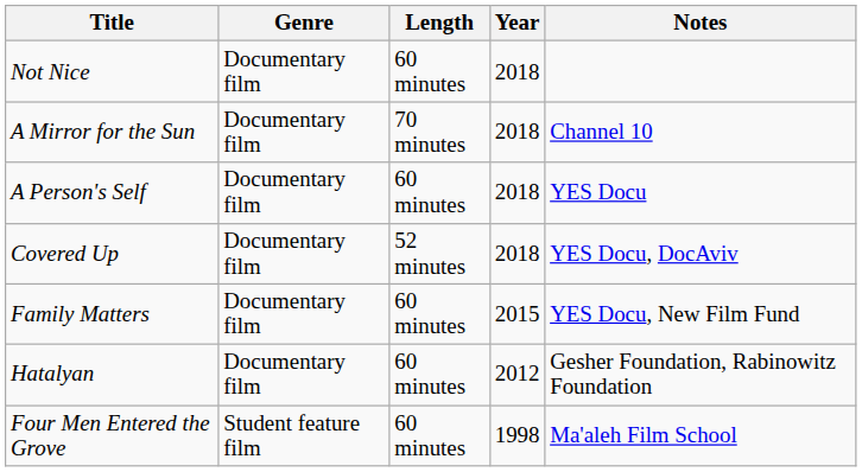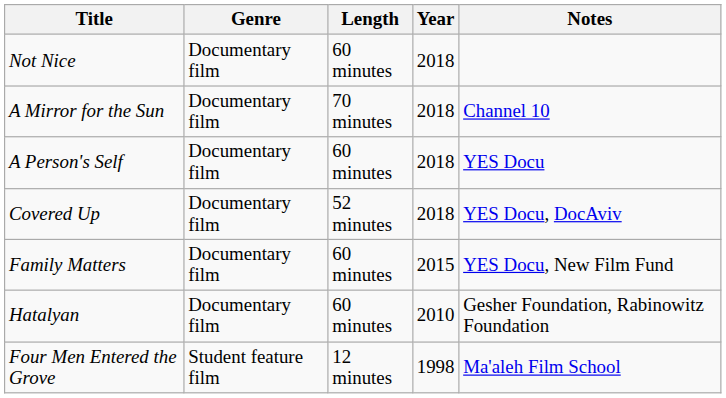 <table class="wikitable">
 <tr>
 <th>Title</th>
 <th>Genre</th>
 <th>Length</th>
 <th>Year</th>
 <th>Notes</th>
 </tr>
 <tr>
 <td><em>Not Nice</em></td>
 <td>Documentary film</td>
 <td>60 minutes</td>
 <td>2018</td>
 <td></td>
 </tr>
 <tr>
 <td><em>A Mirror for the Sun</em></td>
 <td>Documentary film</td>
 <td>70 minutes</td>
 <td>2018</td>
 <td><a href='#'>Channel 10</a></td>
 </tr>
 <tr>
 <td><em>A Person's Self</em></td>
 <td>Documentary film</td>
 <td>60 minutes</td>
 <td>2018</td>
 <td><a href='#'>YES Docu</a></td>
 </tr>
 <tr>
 <td><em>Covered Up</em></td>
 <td>Documentary film</td>
 <td>52 minutes</td>
 <td>2018</td>
 <td><a href='#'>YES Docu</a>, <a href='#'>DocAviv</a></td>
 </tr>
 <tr>
 <td><em>Family Matters</em></td>
 <td>Documentary film</td>
 <td>60 minutes</td>
 <td>2015</td>
 <td><a href='#'>YES Docu</a>, New Film Fund</td>
 </tr>
 <tr>
 <td><em>Hatalyan</em></td>
 <td>Documentary film</td>
 <td>60 minutes</td>
-<td>2012</td>
+<td>2010</td>
 <td>Gesher Foundation, Rabinowitz Foundation</td>
 </tr>
 <tr>
 <td><em>Four Men Entered the Grove</em></td>
 <td>Student feature film</td>
-<td>60 minutes</td>
+<td>12 minutes</td>
 <td>1998</td>
 <td><a href='#'>Ma'aleh Film School</a></td>
 </tr>
 </table>
